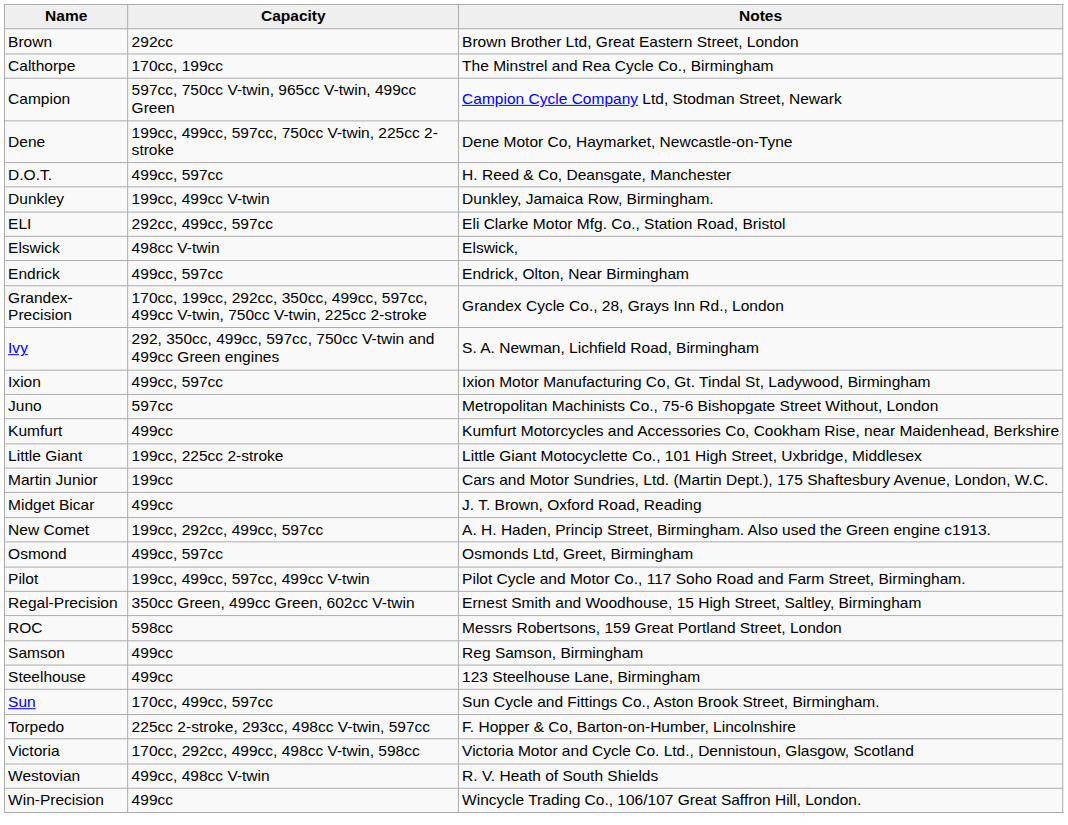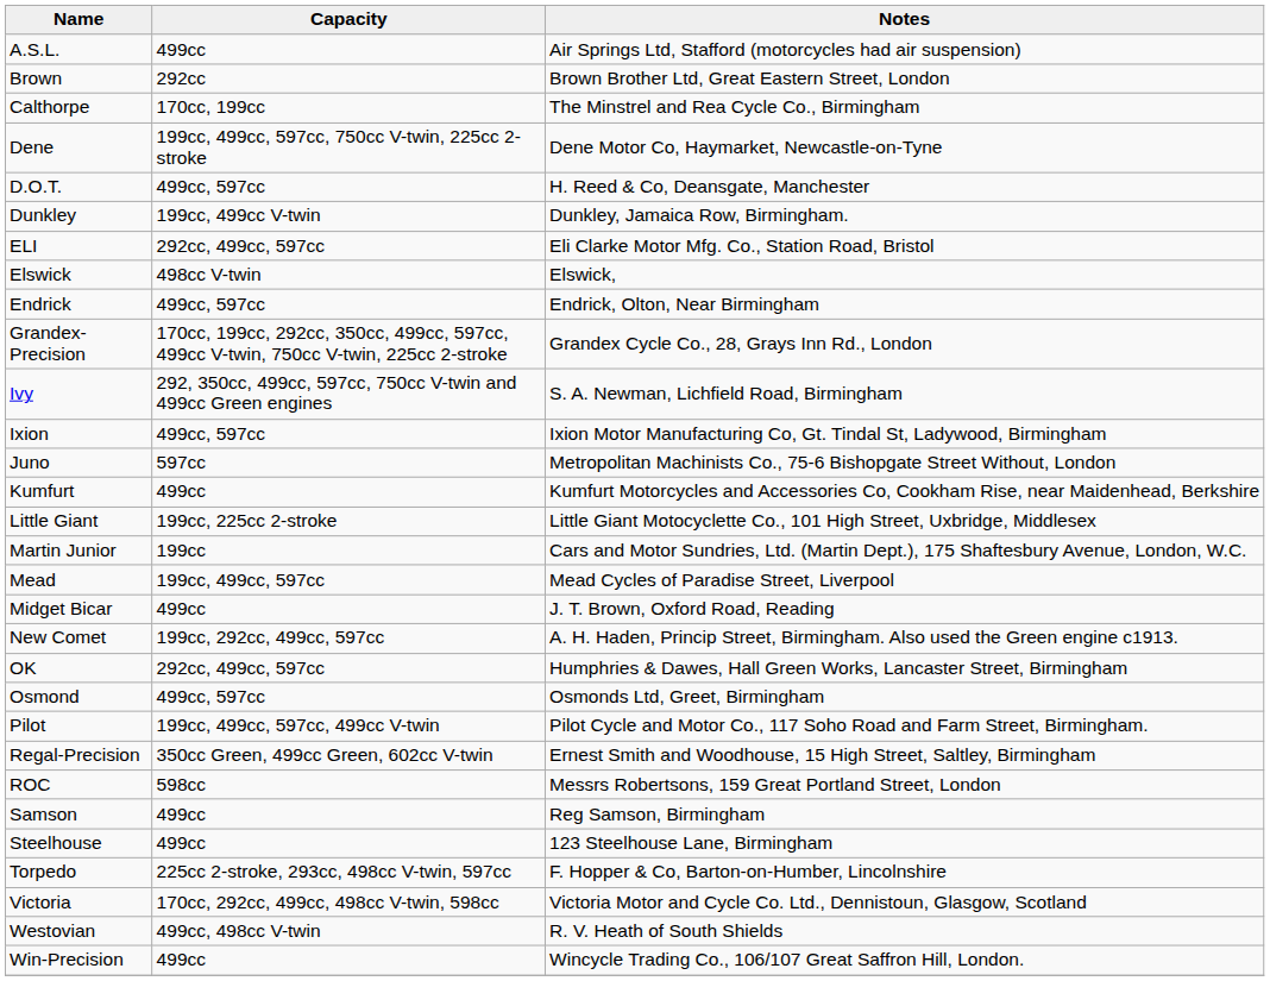 <table class="wikitable">
 <tr>
 <th style="width: 90pt;background:#efefef;">Name</th>
 <th style="width: 250pt;background:#efefef;">Capacity</th>
 <th style="background:#efefef;">Notes</th>
+</tr>
+<tr>
+<td>A.S.L.</td>
+<td>499cc</td>
+<td>Air Springs Ltd, Stafford (motorcycles had air suspension)</td>
 </tr>
 <tr>
 <td>Brown</td>
 <td>292cc</td>
 <td>Brown Brother Ltd, Great Eastern Street, London</td>
 </tr>
 <tr>
 <td>Calthorpe</td>
 <td>170cc, 199cc</td>
 <td>The Minstrel and Rea Cycle Co., Birmingham</td>
-</tr>
-<tr>
-<td>Campion</td>
-<td>597cc, 750cc V-twin, 965cc V-twin, 499cc Green</td>
-<td><a href='#'>Campion Cycle Company</a> Ltd, Stodman Street, Newark</td>
 </tr>
 <tr>
 <td>Dene</td>
 <td>199cc, 499cc, 597cc, 750cc V-twin, 225cc 2-stroke</td>
 <td>Dene Motor Co, Haymarket, Newcastle-on-Tyne</td>
 </tr>
 <tr>
 <td>D.O.T.</td>
 <td>499cc, 597cc</td>
 <td>H. Reed & Co, Deansgate, Manchester</td>
 </tr>
 <tr>
 <td>Dunkley</td>
 <td>199cc, 499cc V-twin</td>
 <td>Dunkley, Jamaica Row, Birmingham.</td>
 </tr>
 <tr>
 <td>ELI</td>
 <td>292cc, 499cc, 597cc</td>
 <td>Eli Clarke Motor Mfg. Co., Station Road, Bristol</td>
 </tr>
 <tr>
 <td>Elswick</td>
 <td>498cc V-twin</td>
 <td>Elswick,</td>
 </tr>
 <tr>
 <td>Endrick</td>
 <td>499cc, 597cc</td>
 <td>Endrick, Olton, Near Birmingham</td>
 </tr>
 <tr>
 <td>Grandex-Precision</td>
 <td>170cc, 199cc, 292cc, 350cc, 499cc, 597cc, 499cc V-twin, 750cc V-twin, 225cc 2-stroke</td>
 <td>Grandex Cycle Co., 28, Grays Inn Rd., London</td>
 </tr>
 <tr>
 <td><a href='#'>Ivy</a></td>
 <td>292, 350cc, 499cc, 597cc, 750cc V-twin and 499cc Green engines</td>
 <td>S. A. Newman, Lichfield Road, Birmingham</td>
 </tr>
 <tr>
 <td>Ixion</td>
 <td>499cc, 597cc</td>
 <td>Ixion Motor Manufacturing Co, Gt. Tindal St, Ladywood, Birmingham</td>
 </tr>
 <tr>
 <td>Juno</td>
 <td>597cc</td>
 <td>Metropolitan Machinists Co., 75-6 Bishopgate Street Without, London</td>
 </tr>
 <tr>
 <td>Kumfurt</td>
 <td>499cc</td>
 <td>Kumfurt Motorcycles and Accessories Co, Cookham Rise, near Maidenhead, Berkshire</td>
 </tr>
 <tr>
 <td>Little Giant</td>
 <td>199cc, 225cc 2-stroke</td>
 <td>Little Giant Motocyclette Co., 101 High Street, Uxbridge, Middlesex</td>
 </tr>
 <tr>
 <td>Martin Junior</td>
 <td>199cc</td>
 <td>Cars and Motor Sundries, Ltd. (Martin Dept.), 175 Shaftesbury Avenue, London, W.C.</td>
 </tr>
 <tr>
+<td>Mead</td>
+<td>199cc, 499cc, 597cc</td>
+<td>Mead Cycles of Paradise Street, Liverpool</td>
+</tr>
+<tr>
 <td>Midget Bicar</td>
 <td>499cc</td>
 <td>J. T. Brown, Oxford Road, Reading</td>
 </tr>
 <tr>
 <td>New Comet</td>
 <td>199cc, 292cc, 499cc, 597cc</td>
 <td>A. H. Haden, Princip Street, Birmingham. Also used the Green engine c1913.</td>
+</tr>
+<tr>
+<td>OK</td>
+<td>292cc, 499cc, 597cc</td>
+<td>Humphries & Dawes, Hall Green Works, Lancaster Street, Birmingham</td>
 </tr>
 <tr>
 <td>Osmond</td>
 <td>499cc, 597cc</td>
 <td>Osmonds Ltd, Greet, Birmingham</td>
 </tr>
 <tr>
 <td>Pilot</td>
 <td>199cc, 499cc, 597cc, 499cc V-twin</td>
 <td>Pilot Cycle and Motor Co., 117 Soho Road and Farm Street, Birmingham.</td>
 </tr>
 <tr>
 <td>Regal-Precision</td>
 <td>350cc Green, 499cc Green, 602cc V-twin</td>
 <td>Ernest Smith and Woodhouse, 15 High Street, Saltley, Birmingham</td>
 </tr>
 <tr>
 <td>ROC</td>
 <td>598cc</td>
 <td>Messrs Robertsons, 159 Great Portland Street, London</td>
 </tr>
 <tr>
 <td>Samson</td>
 <td>499cc</td>
 <td>Reg Samson, Birmingham</td>
 </tr>
 <tr>
 <td>Steelhouse</td>
 <td>499cc</td>
 <td>123 Steelhouse Lane, Birmingham</td>
 </tr>
 <tr>
-<td><a href='#'>Sun</a></td>
-<td>170cc, 499cc, 597cc</td>
-<td>Sun Cycle and Fittings Co., Aston Brook Street, Birmingham.</td>
-</tr>
-<tr>
 <td>Torpedo</td>
 <td>225cc 2-stroke, 293cc, 498cc V-twin, 597cc</td>
 <td>F. Hopper & Co, Barton-on-Humber, Lincolnshire</td>
 </tr>
 <tr>
 <td>Victoria</td>
 <td>170cc, 292cc, 499cc, 498cc V-twin, 598cc</td>
 <td>Victoria Motor and Cycle Co. Ltd., Dennistoun, Glasgow, Scotland</td>
 </tr>
 <tr>
 <td>Westovian</td>
 <td>499cc, 498cc V-twin</td>
 <td>R. V. Heath of South Shields</td>
 </tr>
 <tr>
 <td>Win-Precision</td>
 <td>499cc</td>
 <td>Wincycle Trading Co., 106/107 Great Saffron Hill, London.</td>
 </tr>
 <tr>
 </tr>
 </table>
